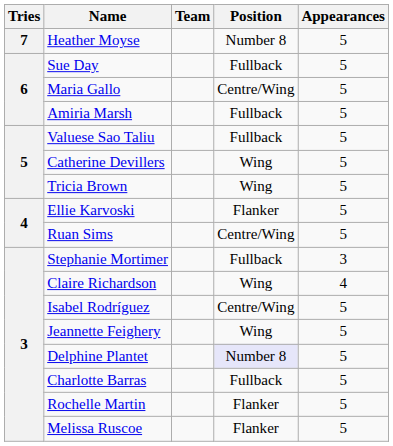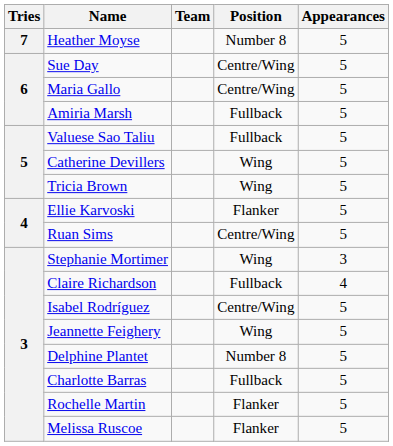 <table class="wikitable sortable" style="text-align:center; font-size:98%">
 <tr>
 <th>Tries</th>
 <th>Name</th>
 <th>Team</th>
 <th>Position</th>
 <th>Appearances</th>
 </tr>
 <tr>
 <th>7</th>
 <td align=left><a href='#'>Heather Moyse</a></td>
 <td align=left></td>
 <td>Number 8</td>
 <td>5</td>
 </tr>
 <tr>
 <th rowspan=3>6</th>
 <td align=left><a href='#'>Sue Day</a></td>
 <td align=left></td>
-<td>Fullback</td>
+<td>Centre/Wing</td>
 <td>5</td>
 </tr>
 <tr>
 <td align=left><a href='#'>Maria Gallo</a></td>
 <td align=left></td>
 <td>Centre/Wing</td>
 <td>5</td>
 </tr>
 <tr>
 <td align=left><a href='#'>Amiria Marsh</a></td>
 <td align=left></td>
 <td>Fullback</td>
 <td>5</td>
 </tr>
 <tr>
 <th rowspan=3>5</th>
 <td align=left><a href='#'>Valuese Sao Taliu</a></td>
 <td align=left></td>
 <td>Fullback</td>
 <td>5</td>
 </tr>
 <tr>
 <td align=left><a href='#'>Catherine Devillers</a></td>
 <td align=left></td>
 <td>Wing</td>
 <td>5</td>
 </tr>
 <tr>
 <td align=left><a href='#'>Tricia Brown</a></td>
 <td align=left></td>
 <td>Wing</td>
 <td>5</td>
 </tr>
 <tr>
 <th rowspan=2>4</th>
 <td align=left><a href='#'>Ellie Karvoski</a></td>
 <td align=left></td>
 <td>Flanker</td>
 <td>5</td>
 </tr>
 <tr>
 <td align=left><a href='#'>Ruan Sims</a></td>
 <td align=left></td>
 <td>Centre/Wing</td>
 <td>5</td>
 </tr>
 <tr>
 <th rowspan=8>3</th>
 <td align=left><a href='#'>Stephanie Mortimer</a></td>
 <td align=left></td>
-<td>Fullback</td>
+<td>Wing</td>
 <td>3</td>
 </tr>
 <tr>
 <td align=left><a href='#'>Claire Richardson</a></td>
 <td align=left></td>
-<td>Wing</td>
+<td>Fullback</td>
 <td>4</td>
 </tr>
 <tr>
 <td align=left><a href='#'>Isabel Rodríguez</a></td>
 <td align=left></td>
 <td>Centre/Wing</td>
 <td>5</td>
 </tr>
 <tr>
 <td align=left><a href='#'>Jeannette Feighery</a></td>
 <td align=left></td>
 <td>Wing</td>
 <td>5</td>
 </tr>
 <tr>
 <td align=left><a href='#'>Delphine Plantet</a></td>
 <td align=left></td>
-<td style="background: lavender;">Number 8</td>
+<td>Number 8</td>
 <td>5</td>
 </tr>
 <tr>
 <td align=left><a href='#'>Charlotte Barras</a></td>
 <td align=left></td>
 <td>Fullback</td>
 <td>5</td>
 </tr>
 <tr>
 <td align=left><a href='#'>Rochelle Martin</a></td>
 <td align=left></td>
 <td>Flanker</td>
 <td>5</td>
 </tr>
 <tr>
 <td align=left><a href='#'>Melissa Ruscoe</a></td>
 <td align=left></td>
 <td>Flanker</td>
 <td>5</td>
 </tr>
 </table>
